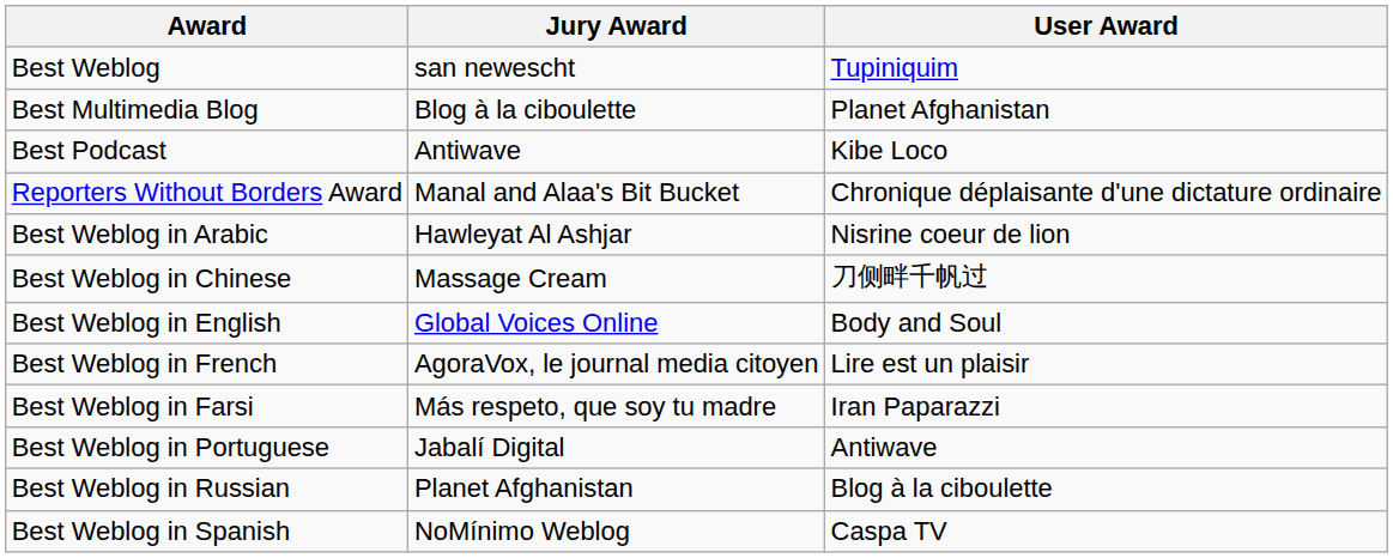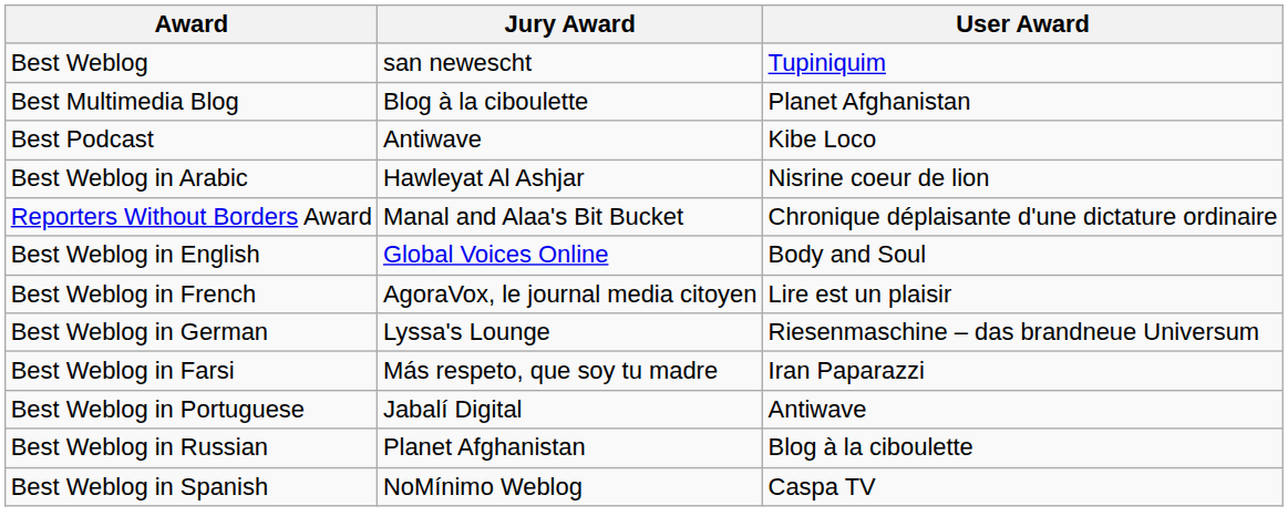 <table class="wikitable">
 <tr>
 <th>Award</th>
 <th>Jury Award</th>
 <th>User Award</th>
 </tr>
 <tr>
 <td>Best Weblog</td>
 <td>san newescht</td>
 <td><a href='#'>Tupiniquim</a></td>
 </tr>
 <tr>
 <td>Best Multimedia Blog</td>
 <td>Blog à la ciboulette</td>
 <td>Planet Afghanistan</td>
 </tr>
 <tr>
 <td>Best Podcast</td>
 <td>Antiwave</td>
 <td>Kibe Loco</td>
 </tr>
 <tr>
-<td><a href='#'>Reporters Without Borders</a> Award</td>
-<td>Manal and Alaa's Bit Bucket</td>
-<td>Chronique déplaisante d'une dictature ordinaire</td>
-</tr>
-<tr>
 <td>Best Weblog in Arabic</td>
 <td>Hawleyat Al Ashjar</td>
 <td>Nisrine coeur de lion</td>
 </tr>
 <tr>
-<td>Best Weblog in Chinese</td>
-<td>Massage Cream</td>
-<td>刀侧畔千帆过</td>
+<td><a href='#'>Reporters Without Borders</a> Award</td>
+<td>Manal and Alaa's Bit Bucket</td>
+<td>Chronique déplaisante d'une dictature ordinaire</td>
 </tr>
 <tr>
 <td>Best Weblog in English</td>
 <td><a href='#'>Global Voices Online</a></td>
 <td Body and Soul (weblog)>Body and Soul</td>
 </tr>
 <tr>
 <td>Best Weblog in French</td>
 <td>AgoraVox, le journal media citoyen</td>
 <td>Lire est un plaisir</td>
+</tr>
+<tr>
+<td>Best Weblog in German</td>
+<td>Lyssa's Lounge</td>
+<td>Riesenmaschine – das brandneue Universum</td>
 </tr>
 <tr>
 <td>Best Weblog in Farsi</td>
 <td>Más respeto, que soy tu madre</td>
 <td>Iran Paparazzi</td>
 </tr>
 <tr>
 <td>Best Weblog in Portuguese</td>
 <td>Jabalí Digital</td>
 <td>Antiwave</td>
 </tr>
 <tr>
 <td>Best Weblog in Russian</td>
 <td>Planet Afghanistan</td>
 <td>Blog à la ciboulette</td>
 </tr>
 <tr>
 <td>Best Weblog in Spanish</td>
 <td>NoMínimo Weblog</td>
 <td>Caspa TV</td>
 </tr>
 </table>
